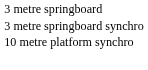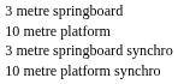 <table>
 <tr>
 <td>3 metre springboard</td>
+<td></td>
+<td></td>
+<td></td>
+</tr>
+<tr>
+<td>10 metre platform</td>
 <td></td>
 <td></td>
 <td></td>
 </tr>
 <tr>
 <td>3 metre springboard synchro</td>
 <td></td>
 <td></td>
 <td></td>
 </tr>
 <tr>
 <td>10 metre platform synchro</td>
 <td></td>
 <td></td>
 <td></td>
 </tr>
 </table>
